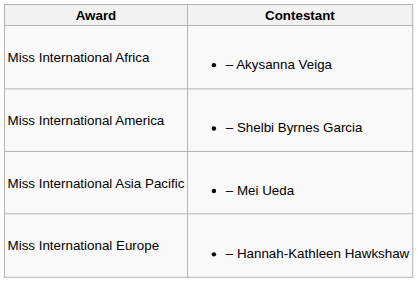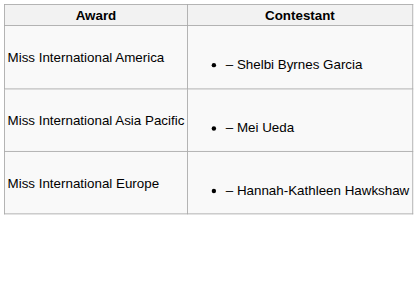 <table class="wikitable sortable" style="font-size:95%;">
 <tr>
 <th>Award</th>
 <th>Contestant</th>
-</tr>
-<tr>
-<td>Miss International Africa</td>
-<td><br><ul><li> – Akysanna Veiga</li></ul></td>
 </tr>
 <tr>
 <td>Miss International America</td>
 <td><br><ul><li> – Shelbi Byrnes Garcia</li></ul></td>
 </tr>
 <tr>
 <td>Miss International Asia Pacific</td>
 <td><br><ul><li> – Mei Ueda</li></ul></td>
 </tr>
 <tr>
 <td>Miss International Europe</td>
 <td><br><ul><li> – Hannah-Kathleen Hawkshaw</li></ul></td>
 </tr>
 </table>
